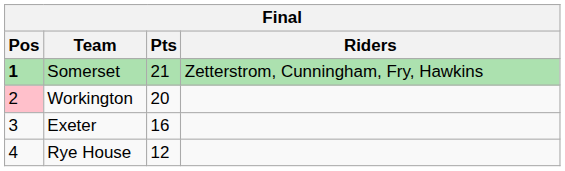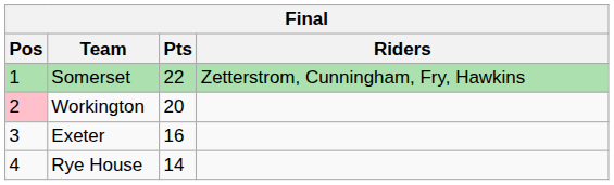 <table class="wikitable">
 <tr>
 <th colspan="4">Final</th>
 </tr>
 <tr>
 <th width=20>Pos</th>
 <th width=90>Team</th>
 <th width=20>Pts</th>
 <th width=350>Riders</th>
 </tr>
 <tr style="background:#ACE1AF;">
-<td><strong>1</strong></td>
+<td>1</td>
 <td align=left>Somerset</td>
-<td>21</td>
+<td>22</td>
 <td>Zetterstrom, Cunningham, Fry, Hawkins</td>
 </tr>
 <tr>
 <td style="background: pink;">2</td>
 <td align=left>Workington</td>
 <td>20</td>
 <td></td>
 </tr>
 <tr>
 <td>3</td>
 <td align=left>Exeter</td>
 <td>16</td>
 <td></td>
 </tr>
 <tr>
 <td>4</td>
 <td align=left>Rye House</td>
-<td>12</td>
+<td>14</td>
 <td></td>
 </tr>
 </table>
